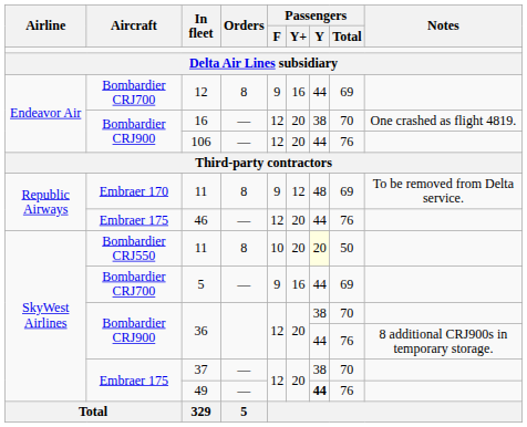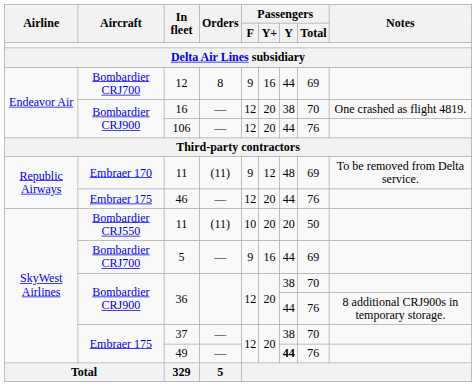 <table class="wikitable sortable sticky-header-multi" style="text-align:center;margin:auto;">
 <tr>
 <th rowspan="2">Airline</th>
 <th rowspan="2">Aircraft</th>
 <th rowspan="2">In fleet</th>
 <th rowspan="2">Orders</th>
 <th colspan="4">Passengers</th>
 <th rowspan="2">Notes</th>
 </tr>
 <tr>
 <th><abbr>F</abbr></th>
 <th><abbr>Y+</abbr></th>
 <th><abbr>Y</abbr></th>
 <th>Total</th>
 </tr>
 <tr>
 <td colspan="9"></td>
 </tr>
 <tr>
 <th colspan="9"><a href='#'>Delta Air Lines</a> subsidiary</th>
 </tr>
 <tr>
 <td rowspan="3" style="text-align: center"><a href='#'>Endeavor Air</a></td>
 <td><a href='#'>Bombardier CRJ700</a></td>
 <td>12</td>
 <td>8</td>
 <td>9</td>
 <td>16</td>
 <td>44</td>
 <td>69</td>
 <td></td>
 </tr>
 <tr>
 <td rowspan="2"><a href='#'>Bombardier CRJ900</a></td>
 <td>16</td>
 <td>—</td>
 <td>12</td>
 <td>20</td>
 <td>38</td>
 <td>70</td>
 <td>One crashed as flight 4819.</td>
 </tr>
 <tr>
 <td>106</td>
 <td>—</td>
 <td>12</td>
 <td>20</td>
 <td>44</td>
 <td>76</td>
 <td></td>
 </tr>
 <tr>
 <th colspan="9">Third-party contractors</th>
 </tr>
 <tr>
 <td rowspan="2"><a href='#'>Republic Airways</a></td>
 <td><a href='#'>Embraer 170</a></td>
 <td>11</td>
-<td>8</td>
+<td>(11)</td>
 <td>9</td>
 <td>12</td>
 <td>48</td>
 <td>69</td>
 <td>To be removed from Delta service.</td>
 </tr>
 <tr>
 <td><a href='#'>Embraer 175</a></td>
 <td>46</td>
 <td>—</td>
 <td>12</td>
 <td>20</td>
 <td>44</td>
 <td>76</td>
 <td></td>
 </tr>
 <tr>
 <td rowspan="6"><a href='#'>SkyWest Airlines</a></td>
 <td><a href='#'>Bombardier CRJ550</a></td>
 <td>11</td>
-<td>8</td>
+<td>(11)</td>
 <td>10</td>
 <td>20</td>
-<td style="background: lightyellow;">20</td>
+<td>20</td>
 <td>50</td>
 <td></td>
 </tr>
 <tr>
 <td><a href='#'>Bombardier CRJ700</a></td>
 <td>5</td>
 <td>—</td>
 <td>9</td>
 <td>16</td>
 <td>44</td>
 <td>69</td>
 <td></td>
 </tr>
 <tr>
 <td rowspan="2"><a href='#'>Bombardier CRJ900</a></td>
 <td rowspan="2">36</td>
 <td rowspan="2"></td>
 <td rowspan="2">12</td>
 <td rowspan="2">20</td>
 <td>38</td>
 <td>70</td>
 <td></td>
 </tr>
 <tr>
 <td>44</td>
 <td>76</td>
 <td>8 additional CRJ900s in temporary storage.</td>
 </tr>
 <tr>
 <td rowspan="2"><a href='#'>Embraer 175</a></td>
 <td>37</td>
 <td>—</td>
 <td rowspan="2">12</td>
 <td rowspan="2">20</td>
 <td>38</td>
 <td>70</td>
 <td></td>
 </tr>
 <tr>
 <td>49</td>
 <td>—</td>
 <td><strong>44</strong></td>
 <td>76</td>
 <td></td>
 </tr>
 <tr>
 <th colspan="2">Total</th>
 <th>329</th>
 <th>5</th>
 <th colspan="5"></th>
 </tr>
 </table>
